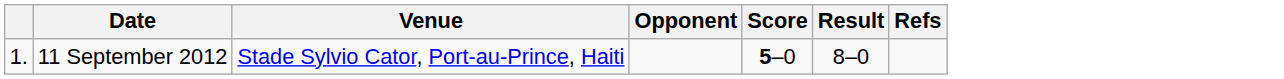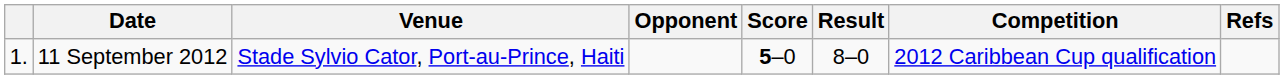 <table class="wikitable">
 <tr>
 <th></th>
 <th>Date</th>
 <th>Venue</th>
 <th>Opponent</th>
 <th>Score</th>
 <th>Result</th>
+<th>Competition</th>
 <th>Refs</th>
 </tr>
 <tr>
 <td align="center">1.</td>
 <td>11 September 2012</td>
 <td><a href='#'>Stade Sylvio Cator</a>, <a href='#'>Port-au-Prince</a>, <a href='#'>Haiti</a></td>
 <td></td>
 <td align="center"><strong>5</strong>–0</td>
 <td align="center">8–0</td>
+<td><a href='#'>2012 Caribbean Cup qualification</a></td>
 <td></td>
 </tr>
 </table>
